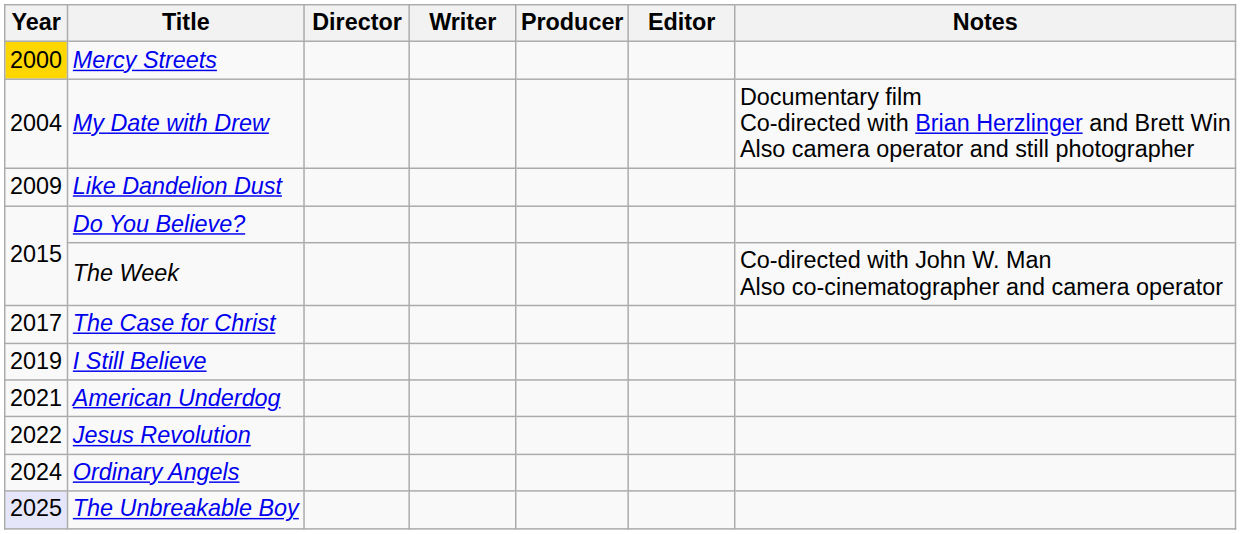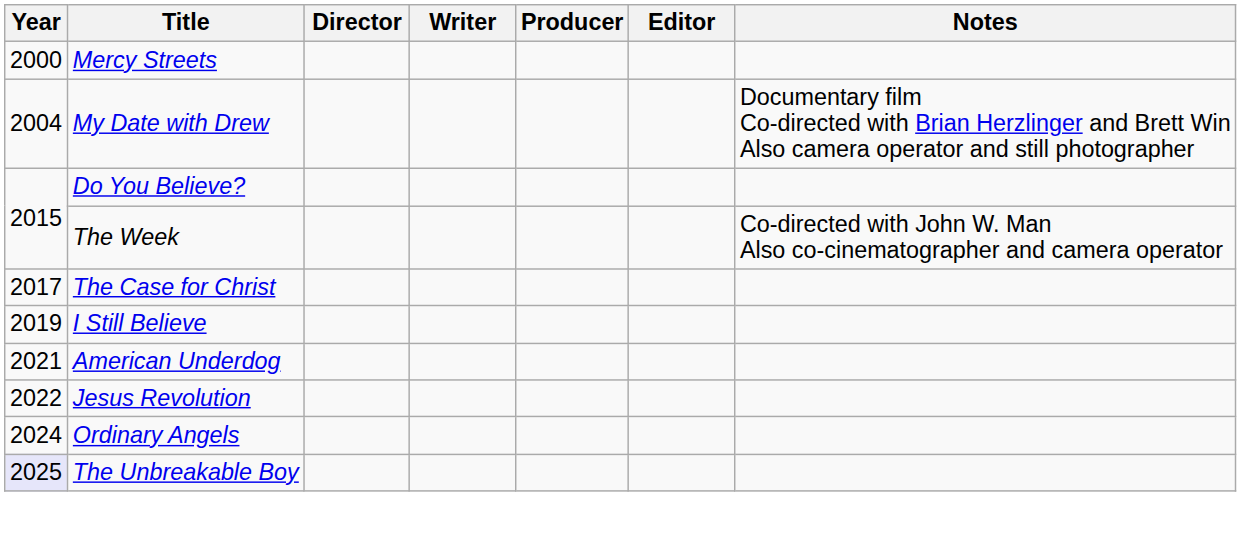 <table class="wikitable">
 <tr>
 <th>Year</th>
 <th>Title</th>
 <th width=65>Director</th>
 <th width=65>Writer</th>
 <th width=65>Producer</th>
 <th width=65>Editor</th>
 <th>Notes</th>
 </tr>
 <tr>
-<td style="background: gold;">2000</td>
+<td>2000</td>
 <td><em><a href='#'>Mercy Streets</a></em></td>
 <td></td>
 <td></td>
 <td></td>
 <td></td>
 <td></td>
 </tr>
 <tr>
 <td>2004</td>
 <td><em><a href='#'>My Date with Drew</a></em></td>
 <td></td>
 <td></td>
 <td></td>
 <td></td>
 <td>Documentary film<br>Co-directed with <a href='#'>Brian Herzlinger</a> and Brett Win<br>Also camera operator and still photographer</td>
-</tr>
-<tr>
-<td>2009</td>
-<td><em><a href='#'>Like Dandelion Dust</a></em></td>
-<td></td>
-<td></td>
-<td></td>
-<td></td>
-<td></td>
 </tr>
 <tr>
 <td rowspan="2">2015</td>
 <td><em><a href='#'>Do You Believe?</a></em></td>
 <td></td>
 <td></td>
 <td></td>
 <td></td>
 <td></td>
 </tr>
 <tr>
 <td><em>The Week</em></td>
 <td></td>
 <td></td>
 <td></td>
 <td></td>
 <td>Co-directed with John W. Man<br> Also co-cinematographer and camera operator</td>
 </tr>
 <tr>
 <td>2017</td>
 <td><em><a href='#'>The Case for Christ</a></em></td>
 <td></td>
 <td></td>
 <td></td>
 <td></td>
 <td></td>
 </tr>
 <tr>
 <td>2019</td>
 <td><em><a href='#'>I Still Believe</a></em></td>
 <td></td>
 <td></td>
 <td></td>
 <td></td>
 <td></td>
 </tr>
 <tr>
 <td>2021</td>
 <td><em><a href='#'>American Underdog</a></em></td>
 <td></td>
 <td></td>
 <td></td>
 <td></td>
 <td></td>
 </tr>
 <tr>
 <td>2022</td>
 <td><em><a href='#'>Jesus Revolution</a></em></td>
 <td></td>
 <td></td>
 <td></td>
 <td></td>
 <td></td>
 </tr>
 <tr>
 <td>2024</td>
 <td><em><a href='#'>Ordinary Angels</a></em></td>
 <td></td>
 <td></td>
 <td></td>
 <td></td>
 <td></td>
 </tr>
 <tr>
 <td style="background: lavender;">2025</td>
 <td><em><a href='#'>The Unbreakable Boy</a></em></td>
 <td></td>
 <td></td>
 <td></td>
 <td></td>
 <td></td>
 </tr>
 </table>
